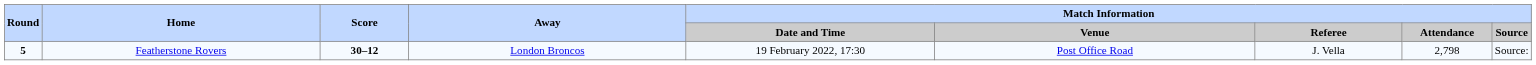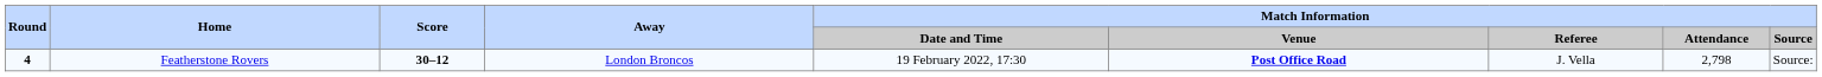 <table border=1 style="border-collapse:collapse; font-size:90%; text-align:center;" cellpadding=3 cellspacing=0 width=100%>
 <tr style="background:#c1d8ff;">
 <th scope="col" rowspan=2 width=1%>Round</th>
 <th scope="col" rowspan=2 width=19%>Home</th>
 <th scope="col" rowspan=2 width=6%>Score</th>
 <th scope="col" rowspan=2 width=19%>Away</th>
 <th colspan=5>Match Information</th>
 </tr>
 <tr style="background:#cccccc;">
 <th scope="col" width=17%>Date and Time</th>
 <th scope="col" width=22%>Venue</th>
 <th scope="col" width=10%>Referee</th>
 <th scope="col" width=7%>Attendance</th>
 <th scope="col" width=7%>Source</th>
 </tr>
 <tr style="background:#f5faff;">
-<td><strong>5</strong></td>
+<td><strong>4</strong></td>
 <td> <a href='#'>Featherstone Rovers</a></td>
 <td><strong>30–12</strong></td>
 <td> <a href='#'>London Broncos</a></td>
 <td>19 February 2022, 17:30</td>
-<td><a href='#'>Post Office Road</a></td>
+<td><strong><a href='#'>Post Office Road</a></strong></td>
 <td>J. Vella</td>
 <td>2,798</td>
 <td>Source:</td>
 </tr>
 </table>
